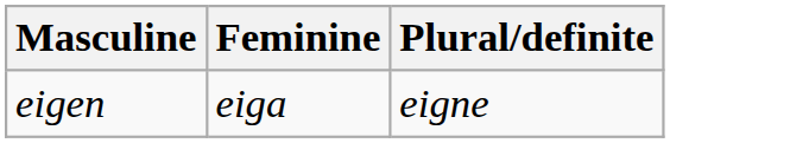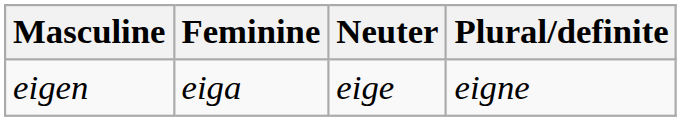 <table class="wikitable">
 <tr>
 <th>Masculine</th>
 <th>Feminine</th>
+<th>Neuter</th>
 <th>Plural/definite</th>
 </tr>
 <tr>
 <td><em>eigen</em></td>
 <td><em>eiga</em></td>
+<td><em>eige</em></td>
 <td><em>eigne</em></td>
 </tr>
 </table>
